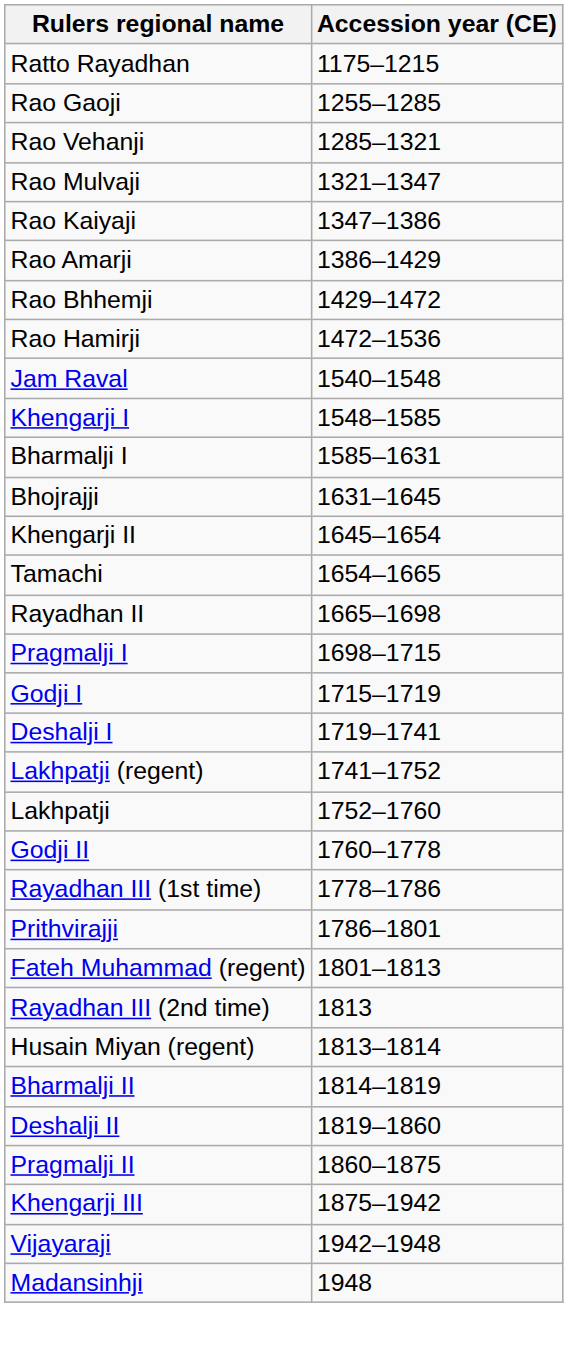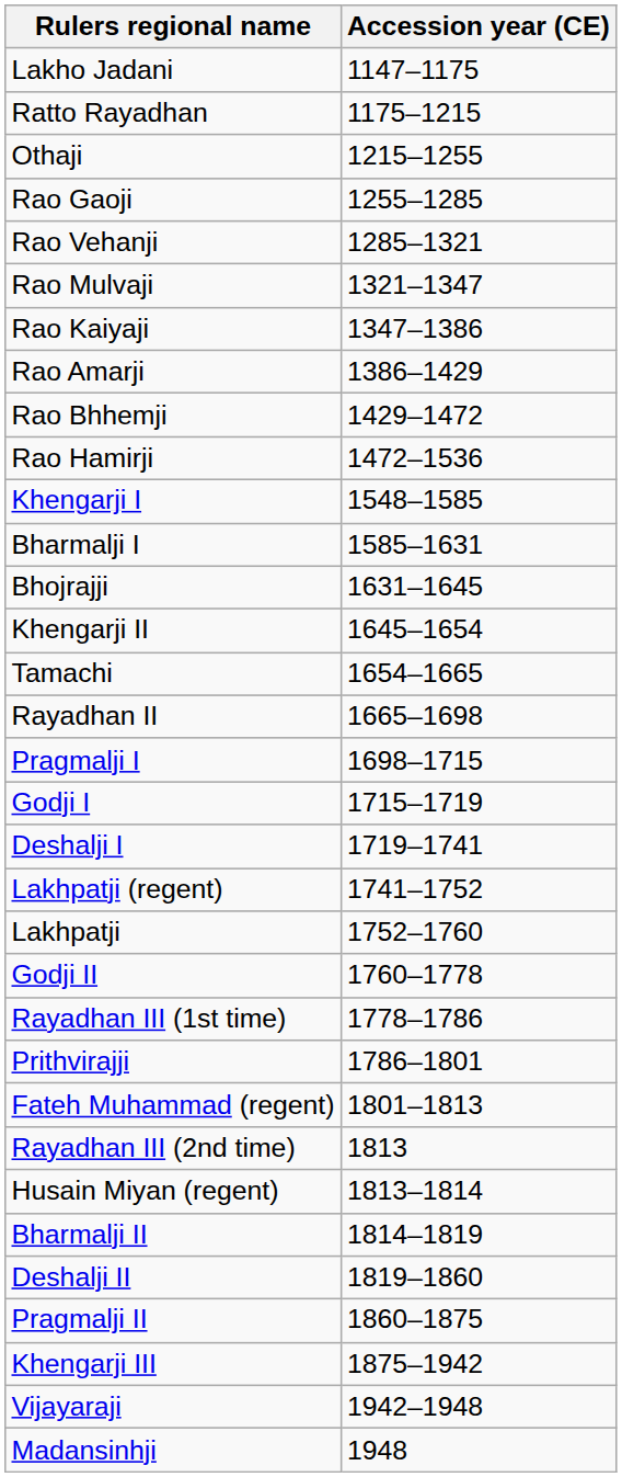 <table class="wikitable">
 <tr>
 <th>Rulers regional name</th>
 <th>Accession year (CE)</th>
 </tr>
 <tr>
+<td>Lakho Jadani</td>
+<td>1147–1175</td>
+</tr>
+<tr>
 <td>Ratto Rayadhan</td>
 <td>1175–1215</td>
+</tr>
+<tr>
+<td>Othaji</td>
+<td>1215–1255</td>
 </tr>
 <tr>
 <td>Rao Gaoji</td>
 <td>1255–1285</td>
 </tr>
 <tr>
 <td>Rao Vehanji</td>
 <td>1285–1321</td>
 </tr>
 <tr>
 <td>Rao Mulvaji</td>
 <td>1321–1347</td>
 </tr>
 <tr>
 <td>Rao Kaiyaji</td>
 <td>1347–1386</td>
 </tr>
 <tr>
 <td>Rao Amarji</td>
 <td>1386–1429</td>
 </tr>
 <tr>
 <td>Rao Bhhemji</td>
 <td>1429–1472</td>
 </tr>
 <tr>
 <td>Rao Hamirji</td>
 <td>1472–1536</td>
-</tr>
-<tr>
-<td><a href='#'>Jam Raval</a></td>
-<td>1540–1548</td>
 </tr>
 <tr>
 <td><a href='#'>Khengarji I</a></td>
 <td>1548–1585</td>
 </tr>
 <tr>
 <td>Bharmalji I</td>
 <td>1585–1631</td>
 </tr>
 <tr>
 <td>Bhojrajji</td>
 <td>1631–1645</td>
 </tr>
 <tr>
 <td>Khengarji II</td>
 <td>1645–1654</td>
 </tr>
 <tr>
 <td>Tamachi</td>
 <td>1654–1665</td>
 </tr>
 <tr>
 <td>Rayadhan II</td>
 <td>1665–1698</td>
 </tr>
 <tr>
 <td><a href='#'>Pragmalji I</a></td>
 <td>1698–1715</td>
 </tr>
 <tr>
 <td><a href='#'>Godji I</a></td>
 <td>1715–1719</td>
 </tr>
 <tr>
 <td><a href='#'>Deshalji I</a></td>
 <td>1719–1741</td>
 </tr>
 <tr>
 <td><a href='#'>Lakhpatji</a> (regent)</td>
 <td>1741–1752</td>
 </tr>
 <tr>
 <td>Lakhpatji</td>
 <td>1752–1760</td>
 </tr>
 <tr>
 <td><a href='#'>Godji II</a></td>
 <td>1760–1778</td>
 </tr>
 <tr>
 <td><a href='#'>Rayadhan III</a> (1st time)</td>
 <td>1778–1786</td>
 </tr>
 <tr>
 <td><a href='#'>Prithvirajji</a></td>
 <td>1786–1801</td>
 </tr>
 <tr>
 <td><a href='#'>Fateh Muhammad</a> (regent)</td>
 <td>1801–1813</td>
 </tr>
 <tr>
 <td><a href='#'>Rayadhan III</a> (2nd time)</td>
 <td>1813</td>
 </tr>
 <tr>
 <td>Husain Miyan (regent)</td>
 <td>1813–1814</td>
 </tr>
 <tr>
 <td><a href='#'>Bharmalji II</a></td>
 <td>1814–1819</td>
 </tr>
 <tr>
 <td><a href='#'>Deshalji II</a></td>
 <td>1819–1860</td>
 </tr>
 <tr>
 <td><a href='#'>Pragmalji II</a></td>
 <td>1860–1875</td>
 </tr>
 <tr>
 <td><a href='#'>Khengarji III</a></td>
 <td>1875–1942</td>
 </tr>
 <tr>
 <td><a href='#'>Vijayaraji</a></td>
 <td>1942–1948</td>
 </tr>
 <tr>
 <td><a href='#'>Madansinhji</a></td>
 <td>1948</td>
 </tr>
 </table>
